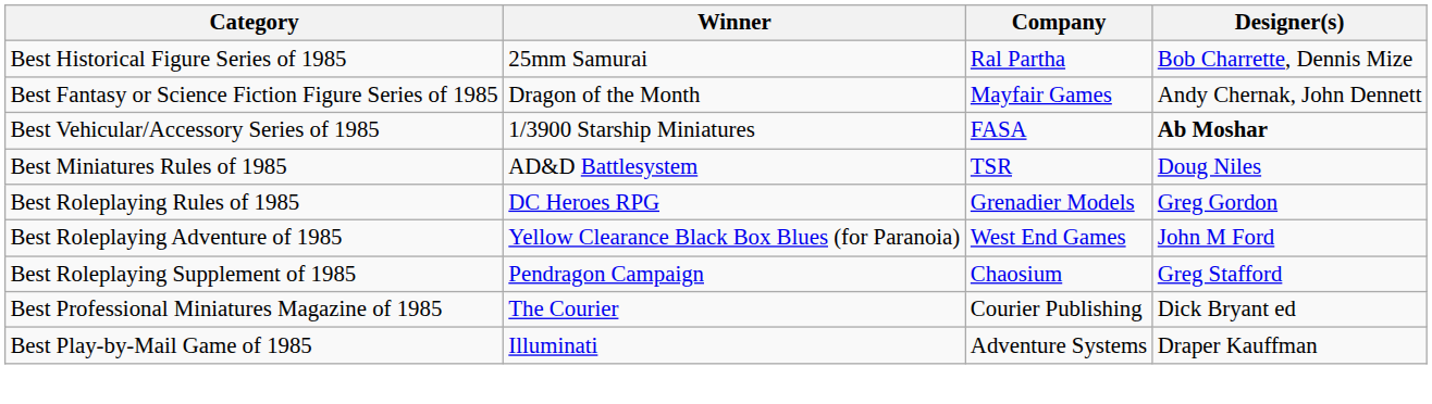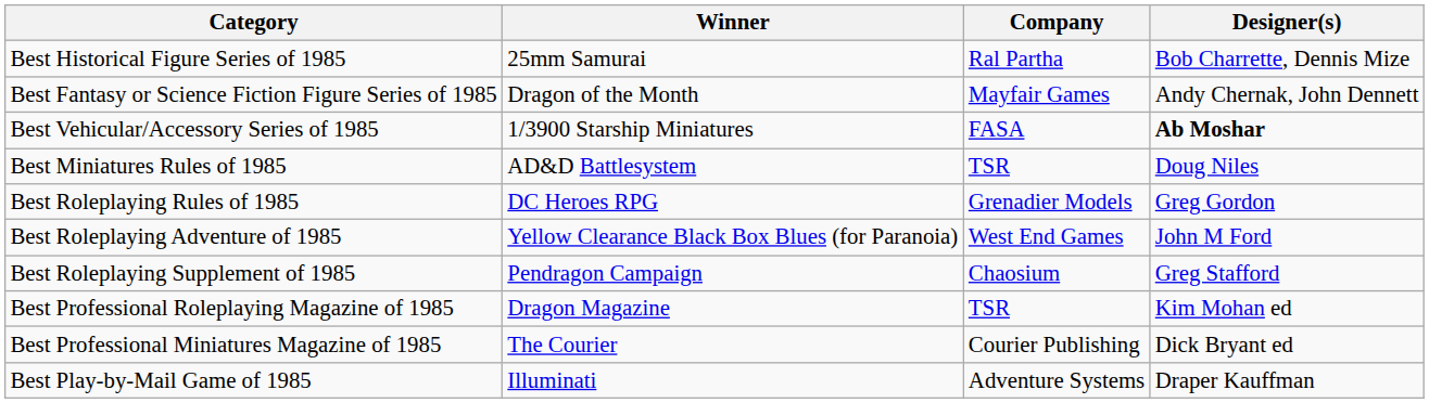 <table class="wikitable">
 <tr>
 <th>Category</th>
 <th>Winner</th>
 <th>Company</th>
 <th>Designer(s)</th>
 </tr>
 <tr>
 <td>Best Historical Figure Series of 1985</td>
 <td>25mm Samurai</td>
 <td><a href='#'>Ral Partha</a></td>
 <td><a href='#'>Bob Charrette</a>, Dennis Mize</td>
 </tr>
 <tr>
 <td>Best Fantasy or Science Fiction Figure Series of 1985</td>
 <td>Dragon of the Month</td>
 <td><a href='#'>Mayfair Games</a></td>
 <td>Andy Chernak, John Dennett</td>
 </tr>
 <tr>
 <td>Best Vehicular/Accessory Series of 1985</td>
 <td>1/3900 Starship Miniatures</td>
 <td><a href='#'>FASA</a></td>
 <td><strong>Ab Moshar</strong></td>
 </tr>
 <tr>
 <td>Best Miniatures Rules of 1985</td>
 <td>AD&D <a href='#'>Battlesystem</a></td>
 <td><a href='#'>TSR</a></td>
 <td><a href='#'>Doug Niles</a></td>
 </tr>
 <tr>
 <td>Best Roleplaying Rules of 1985</td>
 <td><a href='#'>DC Heroes RPG</a></td>
 <td><a href='#'>Grenadier Models</a></td>
 <td><a href='#'>Greg Gordon</a></td>
 </tr>
 <tr>
 <td>Best Roleplaying Adventure of 1985</td>
 <td><a href='#'>Yellow Clearance Black Box Blues</a> (for Paranoia)</td>
 <td><a href='#'>West End Games</a></td>
 <td><a href='#'>John M Ford</a></td>
 </tr>
 <tr>
 <td>Best Roleplaying Supplement of 1985</td>
 <td><a href='#'>Pendragon Campaign</a></td>
 <td><a href='#'>Chaosium</a></td>
 <td><a href='#'>Greg Stafford</a></td>
 </tr>
 <tr>
+<td>Best Professional Roleplaying Magazine of 1985</td>
+<td><a href='#'>Dragon Magazine</a></td>
+<td><a href='#'>TSR</a></td>
+<td><a href='#'>Kim Mohan</a> ed</td>
+</tr>
+<tr>
 <td>Best Professional Miniatures Magazine of 1985</td>
 <td><a href='#'>The Courier</a></td>
 <td>Courier Publishing</td>
 <td>Dick Bryant ed</td>
 </tr>
 <tr>
 <td>Best Play-by-Mail Game of 1985</td>
 <td><a href='#'>Illuminati</a></td>
 <td>Adventure Systems</td>
 <td>Draper Kauffman</td>
 </tr>
 </table>
